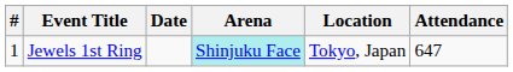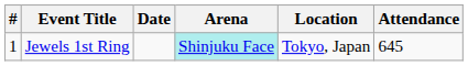 <table class="sortable wikitable succession-box" style="font-size:90%;">
 <tr>
 <th scope="col">#</th>
 <th scope="col">Event Title</th>
 <th scope="col">Date</th>
 <th scope="col">Arena</th>
 <th scope="col">Location</th>
 <th scope="col">Attendance</th>
 </tr>
 <tr>
 <td align=center>1</td>
 <td><a href='#'>Jewels 1st Ring</a></td>
 <td></td>
 <td style="background: paleturquoise;"><a href='#'>Shinjuku Face</a></td>
 <td><a href='#'>Tokyo</a>, Japan</td>
-<td>647</td>
+<td>645</td>
 </tr>
 </table>
